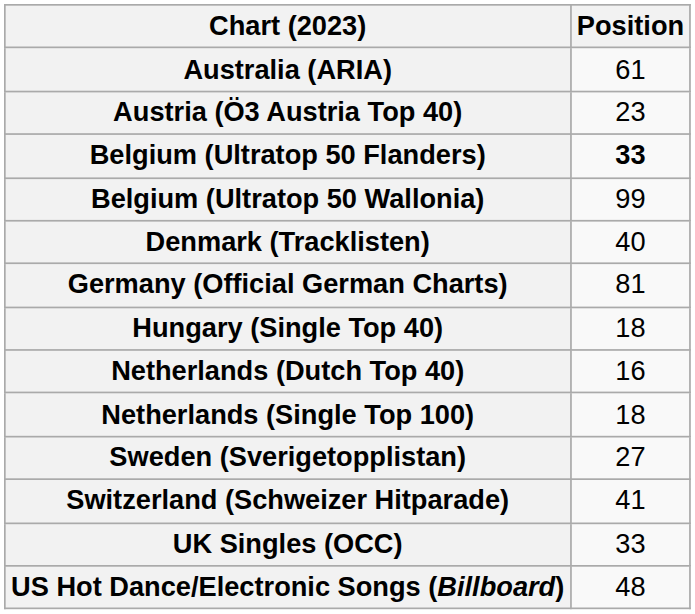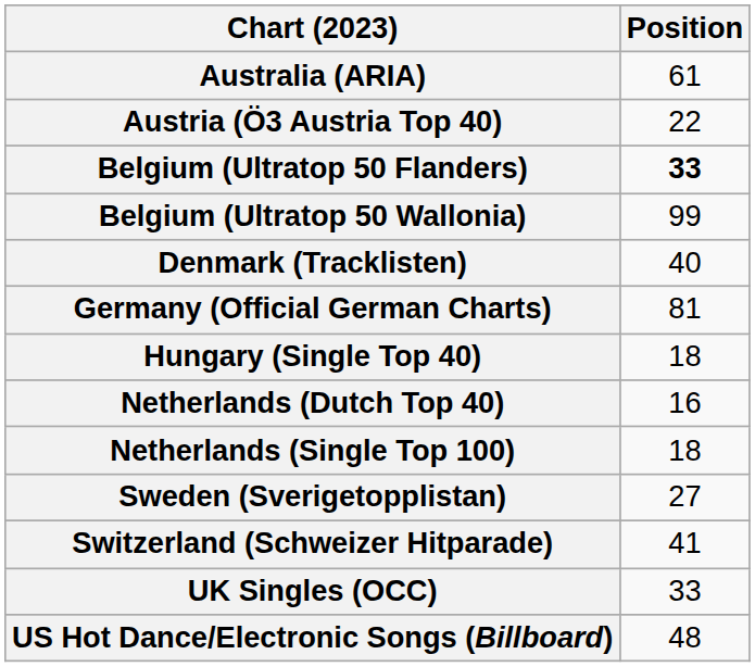 <table class="wikitable sortable plainrowheaders" style="text-align:center">
 <tr>
 <th scope="col">Chart (2023)</th>
 <th scope="col">Position</th>
 </tr>
 <tr>
 <th scope="row">Australia (ARIA)</th>
 <td>61</td>
 </tr>
 <tr>
 <th scope="row">Austria (Ö3 Austria Top 40)</th>
-<td>23</td>
+<td>22</td>
 </tr>
 <tr>
 <th scope="row">Belgium (Ultratop 50 Flanders)</th>
 <td><strong>33</strong></td>
 </tr>
 <tr>
 <th scope="row">Belgium (Ultratop 50 Wallonia)</th>
 <td>99</td>
 </tr>
 <tr>
 <th scope="row">Denmark (Tracklisten)</th>
 <td>40</td>
 </tr>
 <tr>
 <th scope="row">Germany (Official German Charts)</th>
 <td>81</td>
 </tr>
 <tr>
 <th scope="row">Hungary (Single Top 40)</th>
 <td>18</td>
 </tr>
 <tr>
 <th scope="row">Netherlands (Dutch Top 40)</th>
 <td>16</td>
 </tr>
 <tr>
 <th scope="row">Netherlands (Single Top 100)</th>
 <td>18</td>
 </tr>
 <tr>
 <th scope="row">Sweden (Sverigetopplistan)</th>
 <td>27</td>
 </tr>
 <tr>
 <th scope="row">Switzerland (Schweizer Hitparade)</th>
 <td>41</td>
 </tr>
 <tr>
 <th scope="row">UK Singles (OCC)</th>
 <td>33</td>
 </tr>
 <tr>
 <th scope="row">US Hot Dance/Electronic Songs (<em>Billboard</em>)</th>
 <td>48</td>
 </tr>
 </table>
